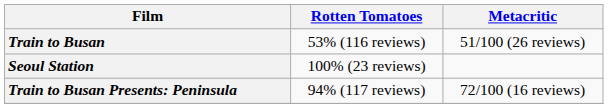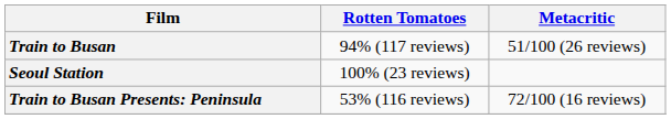 <table class="wikitable sortable" width=99% border="1" style="text-align: center;">
 <tr>
 <th>Film</th>
 <th><a href='#'>Rotten Tomatoes</a></th>
 <th><a href='#'>Metacritic</a></th>
 </tr>
 <tr>
 <th style="text-align: left;"><em>Train to Busan</em></th>
-<td>53% (116 reviews)</td>
+<td>94% (117 reviews)</td>
 <td>51/100 (26 reviews)</td>
 </tr>
 <tr>
 <th style="text-align: left;"><em>Seoul Station</em></th>
 <td>100% (23 reviews)</td>
 <td></td>
 </tr>
 <tr>
 <th style="text-align: left;"><em>Train to Busan Presents: Peninsula</em></th>
-<td>94% (117 reviews)</td>
+<td>53% (116 reviews)</td>
 <td>72/100 (16 reviews)</td>
 </tr>
 <tr>
 </tr>
 <tr>
 </tr>
 </table>
